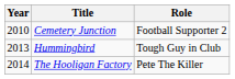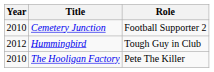 <table class="wikitable unsortable">
 <tr>
 <th>Year</th>
 <th>Title</th>
 <th>Role</th>
 </tr>
 <tr>
 <td>2010</td>
 <td><em><a href='#'>Cemetery Junction</a></em></td>
 <td>Football Supporter 2</td>
 </tr>
 <tr>
-<td>2013</td>
+<td>2012</td>
 <td><em><a href='#'>Hummingbird</a></em></td>
 <td>Tough Guy in Club</td>
 </tr>
 <tr>
-<td>2014</td>
+<td>2010</td>
 <td><em><a href='#'>The Hooligan Factory</a></em></td>
 <td>Pete The Killer</td>
 </tr>
 </table>
